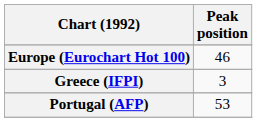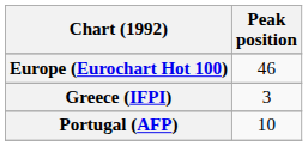 <table class="wikitable sortable plainrowheaders" style="text-align:center">
 <tr>
 <th>Chart (1992)</th>
 <th>Peak<br>position</th>
 </tr>
 <tr>
 </tr>
 <tr>
 </tr>
 <tr>
 </tr>
 <tr>
 <th scope="row">Europe (<a href='#'>Eurochart Hot 100</a>)</th>
 <td>46</td>
 </tr>
 <tr>
 </tr>
 <tr>
 <th scope="row">Greece (<a href='#'>IFPI</a>)</th>
 <td>3</td>
 </tr>
 <tr>
 </tr>
 <tr>
 </tr>
 <tr>
 <th scope="row">Portugal (<a href='#'>AFP</a>)</th>
-<td>53</td>
+<td>10</td>
 </tr>
 <tr>
 </tr>
 <tr>
 </tr>
 <tr>
 </tr>
 <tr>
 </tr>
 <tr>
 </tr>
 </table>
